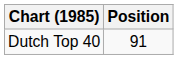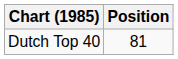 <table class="wikitable">
 <tr>
 <th>Chart (1985)</th>
 <th>Position</th>
 </tr>
 <tr>
 <td>Dutch Top 40</td>
-<td style="text-align:center;">91</td>
+<td style="text-align:center;">81</td>
 </tr>
 </table>
